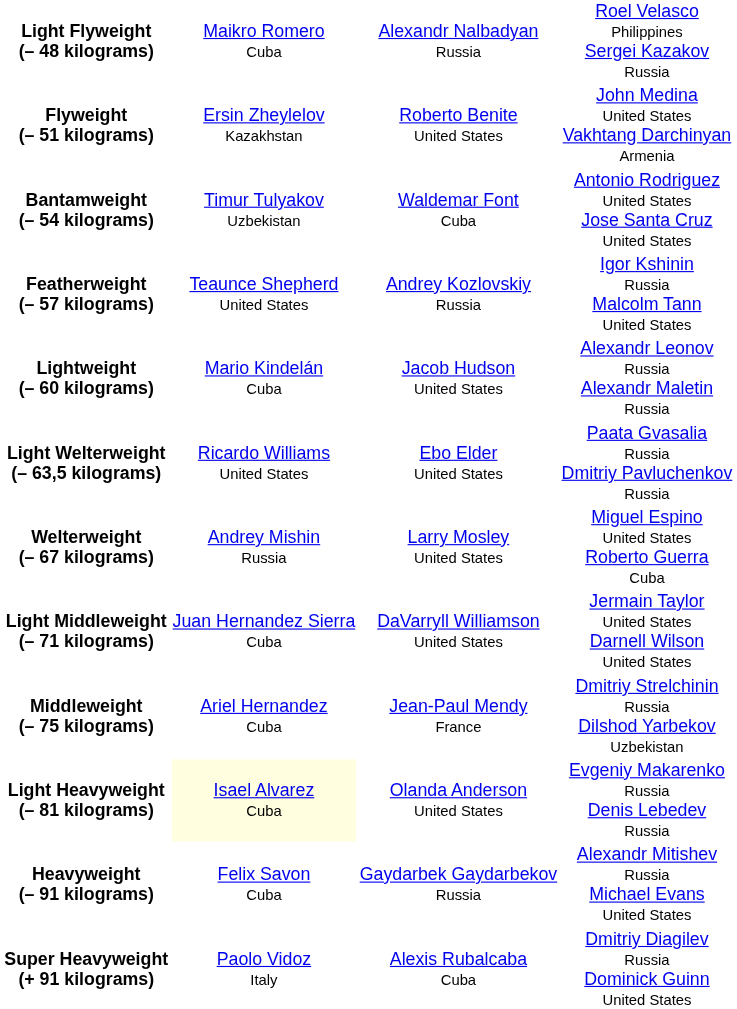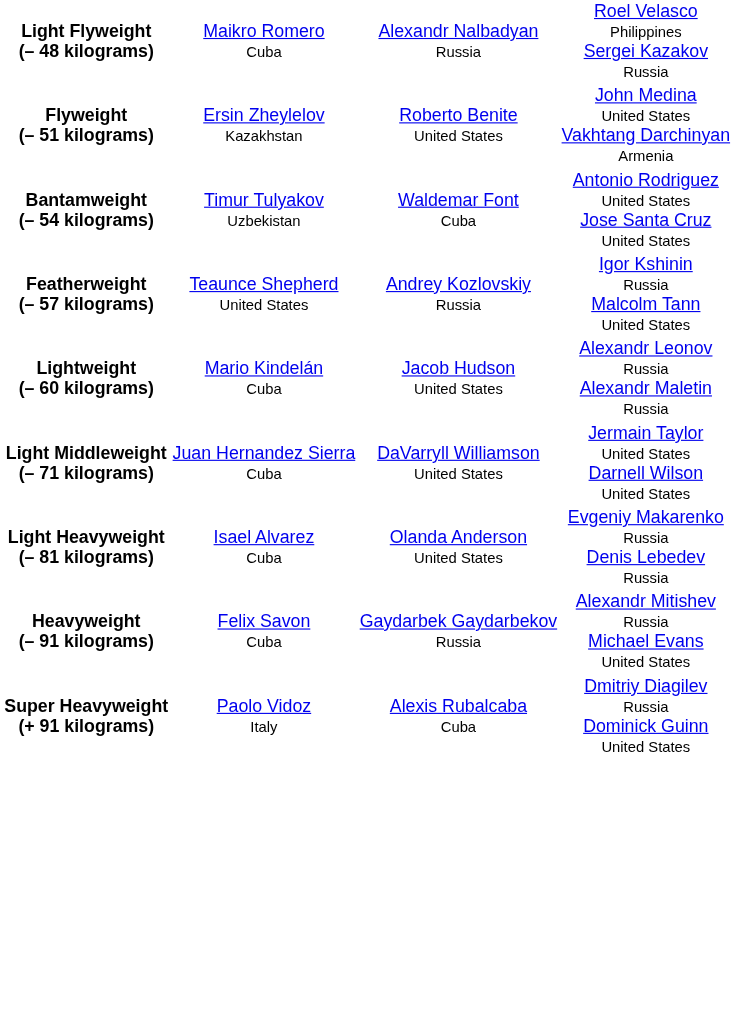 <table>
 <tr align="center">
 <td><strong>Light Flyweight<br>(– 48 kilograms)</strong></td>
 <td> <a href='#'>Maikro Romero</a><br><small>Cuba</small></td>
 <td> <a href='#'>Alexandr Nalbadyan</a><br><small>Russia</small></td>
 <td> <a href='#'>Roel Velasco</a><br><small>Philippines</small><br> <a href='#'>Sergei Kazakov</a><br><small>Russia</small></td>
 </tr>
 <tr align="center">
 <td><strong>Flyweight<br>(– 51 kilograms)</strong></td>
 <td> <a href='#'>Ersin Zheylelov</a><br><small>Kazakhstan</small></td>
 <td> <a href='#'>Roberto Benite</a><br><small>United States</small></td>
 <td> <a href='#'>John Medina</a><br><small>United States</small><br> <a href='#'>Vakhtang Darchinyan</a><br><small>Armenia</small></td>
 </tr>
 <tr align="center">
 <td><strong>Bantamweight<br>(– 54 kilograms)</strong></td>
 <td> <a href='#'>Timur Tulyakov</a><br><small>Uzbekistan</small></td>
 <td> <a href='#'>Waldemar Font</a><br><small>Cuba</small></td>
 <td> <a href='#'>Antonio Rodriguez</a><br><small>United States</small><br> <a href='#'>Jose Santa Cruz</a><br><small>United States</small></td>
 </tr>
 <tr align="center">
 <td><strong>Featherweight<br>(– 57 kilograms)</strong></td>
 <td> <a href='#'>Teaunce Shepherd</a><br><small>United States</small></td>
 <td> <a href='#'>Andrey Kozlovskiy</a><br><small>Russia</small></td>
 <td> <a href='#'>Igor Kshinin</a><br><small>Russia</small><br> <a href='#'>Malcolm Tann</a><br><small>United States</small></td>
 </tr>
 <tr align="center">
 <td><strong>Lightweight<br>(– 60 kilograms)</strong></td>
 <td> <a href='#'>Mario Kindelán</a><br><small>Cuba</small></td>
 <td> <a href='#'>Jacob Hudson</a><br><small>United States</small></td>
 <td> <a href='#'>Alexandr Leonov</a><br><small>Russia</small><br> <a href='#'>Alexandr Maletin</a><br><small>Russia</small></td>
 </tr>
 <tr align="center">
-<td><strong>Light Welterweight<br>(– 63,5 kilograms)</strong></td>
-<td> <a href='#'>Ricardo Williams</a><br><small>United States</small></td>
-<td> <a href='#'>Ebo Elder</a><br><small>United States</small></td>
-<td> <a href='#'>Paata Gvasalia</a><br><small>Russia</small><br> <a href='#'>Dmitriy Pavluchenkov</a><br><small>Russia</small></td>
-</tr>
-<tr align="center">
-<td><strong>Welterweight<br>(– 67 kilograms)</strong></td>
-<td> <a href='#'>Andrey Mishin</a><br><small>Russia</small></td>
-<td> <a href='#'>Larry Mosley</a><br><small>United States</small></td>
-<td> <a href='#'>Miguel Espino</a><br><small>United States</small><br> <a href='#'>Roberto Guerra</a><br><small>Cuba</small></td>
-</tr>
-<tr align="center">
 <td><strong>Light Middleweight<br>(– 71 kilograms)</strong></td>
 <td> <a href='#'>Juan Hernandez Sierra</a><br><small>Cuba</small></td>
 <td> <a href='#'>DaVarryll Williamson</a><br><small>United States</small></td>
 <td> <a href='#'>Jermain Taylor</a><br><small>United States</small><br> <a href='#'>Darnell Wilson</a><br><small>United States</small></td>
 </tr>
 <tr align="center">
-<td><strong>Middleweight<br>(– 75 kilograms)</strong></td>
-<td> <a href='#'>Ariel Hernandez</a><br><small>Cuba</small></td>
-<td> <a href='#'>Jean-Paul Mendy</a><br><small>France</small></td>
-<td> <a href='#'>Dmitriy Strelchinin</a><br><small>Russia</small><br> <a href='#'>Dilshod Yarbekov</a><br><small>Uzbekistan</small></td>
-</tr>
-<tr align="center">
 <td><strong>Light Heavyweight<br>(– 81 kilograms)</strong></td>
-<td style="background: lightyellow;"> <a href='#'>Isael Alvarez</a><br><small>Cuba</small></td>
+<td> <a href='#'>Isael Alvarez</a><br><small>Cuba</small></td>
 <td> <a href='#'>Olanda Anderson</a><br><small>United States</small></td>
 <td> <a href='#'>Evgeniy Makarenko</a><br><small>Russia</small><br> <a href='#'>Denis Lebedev</a><br><small>Russia</small></td>
 </tr>
 <tr align="center">
 <td><strong>Heavyweight<br>(– 91 kilograms)</strong></td>
 <td> <a href='#'>Felix Savon</a><br><small>Cuba</small></td>
 <td> <a href='#'>Gaydarbek Gaydarbekov</a><br><small>Russia</small></td>
 <td> <a href='#'>Alexandr Mitishev</a><br><small>Russia</small><br> <a href='#'>Michael Evans</a><br><small>United States</small></td>
 </tr>
 <tr align="center">
 <td><strong>Super Heavyweight<br>(+ 91 kilograms)</strong></td>
 <td> <a href='#'>Paolo Vidoz</a><br><small>Italy</small></td>
 <td> <a href='#'>Alexis Rubalcaba</a><br><small>Cuba</small></td>
 <td> <a href='#'>Dmitriy Diagilev</a><br><small>Russia</small><br> <a href='#'>Dominick Guinn</a><br><small>United States</small></td>
 </tr>
 </table>
